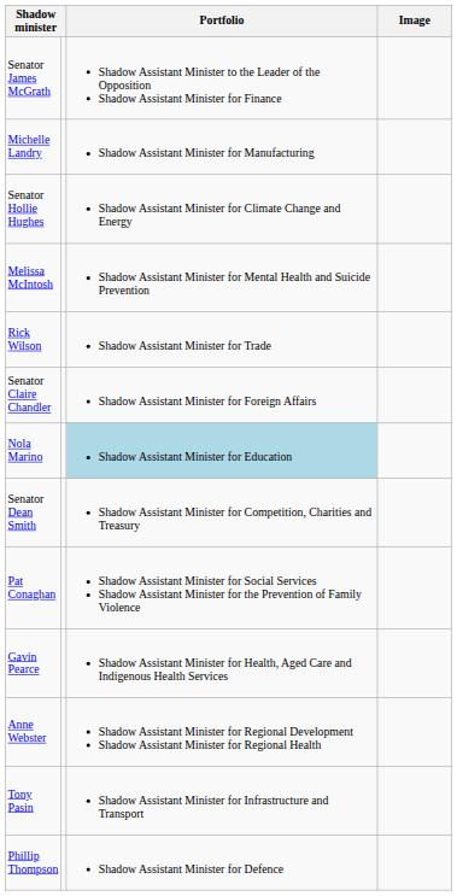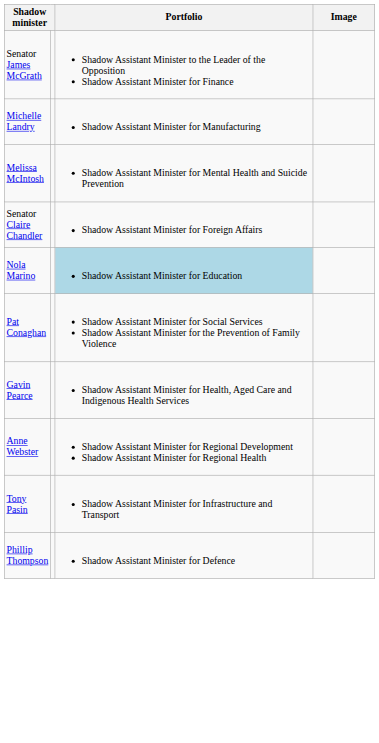 <table class="wikitable">
 <tr>
 <th width=80 colspan="2">Shadow minister</th>
 <th width=725>Portfolio</th>
 <th width=150>Image</th>
 </tr>
 <tr>
 <td>Senator <a href='#'>James McGrath</a></td>
 <td></td>
 <td><br><ul><li>Shadow Assistant Minister to the Leader of the Opposition</li><li>Shadow Assistant Minister for Finance</li></ul></td>
 <td></td>
 </tr>
 <tr>
 <td><a href='#'>Michelle Landry</a> </td>
 <td></td>
 <td><br><ul><li>Shadow Assistant Minister for Manufacturing</li></ul></td>
 <td></td>
 </tr>
 <tr>
-<td>Senator <a href='#'>Hollie Hughes</a></td>
-<td></td>
-<td><br><ul><li>Shadow Assistant Minister for Climate Change and Energy</li></ul></td>
-<td></td>
-</tr>
-<tr>
 <td><a href='#'>Melissa McIntosh</a> </td>
 <td></td>
 <td><br><ul><li>Shadow Assistant Minister for Mental Health and Suicide Prevention</li></ul></td>
-<td></td>
-</tr>
-<tr>
-<td><a href='#'>Rick Wilson</a> </td>
-<td></td>
-<td><br><ul><li>Shadow Assistant Minister for Trade</li></ul></td>
 <td></td>
 </tr>
 <tr>
 <td>Senator <a href='#'>Claire Chandler</a></td>
 <td></td>
 <td><br><ul><li>Shadow Assistant Minister for Foreign Affairs</li></ul></td>
 <td></td>
 </tr>
 <tr>
 <td><a href='#'>Nola Marino</a> </td>
 <td></td>
 <td style="background: lightblue;"><br><ul><li>Shadow Assistant Minister for Education</li></ul></td>
-<td></td>
-</tr>
-<tr>
-<td>Senator <a href='#'>Dean Smith</a></td>
-<td></td>
-<td><br><ul><li>Shadow Assistant Minister for Competition, Charities and Treasury</li></ul></td>
 <td></td>
 </tr>
 <tr>
 <td><a href='#'>Pat Conaghan</a> </td>
 <td></td>
 <td><br><ul><li>Shadow Assistant Minister for Social Services</li><li>Shadow Assistant Minister for the Prevention of Family Violence</li></ul></td>
 <td></td>
 </tr>
 <tr>
 <td><a href='#'>Gavin Pearce</a> </td>
 <td></td>
 <td><br><ul><li>Shadow Assistant Minister for Health, Aged Care and Indigenous Health Services</li></ul></td>
 <td></td>
 </tr>
 <tr>
 <td><a href='#'>Anne Webster</a> </td>
 <td></td>
 <td><br><ul><li>Shadow Assistant Minister for Regional Development </li><li>Shadow Assistant Minister for Regional Health </li></ul></td>
 <td></td>
 </tr>
 <tr>
 <td><a href='#'>Tony Pasin</a> </td>
 <td></td>
 <td><br><ul><li>Shadow Assistant Minister for Infrastructure and Transport</li></ul></td>
 <td></td>
 </tr>
 <tr>
 <td><a href='#'>Phillip Thompson</a>  </td>
 <td></td>
 <td><br><ul><li>Shadow Assistant Minister for Defence</li></ul></td>
 <td></td>
 </tr>
 </table>
